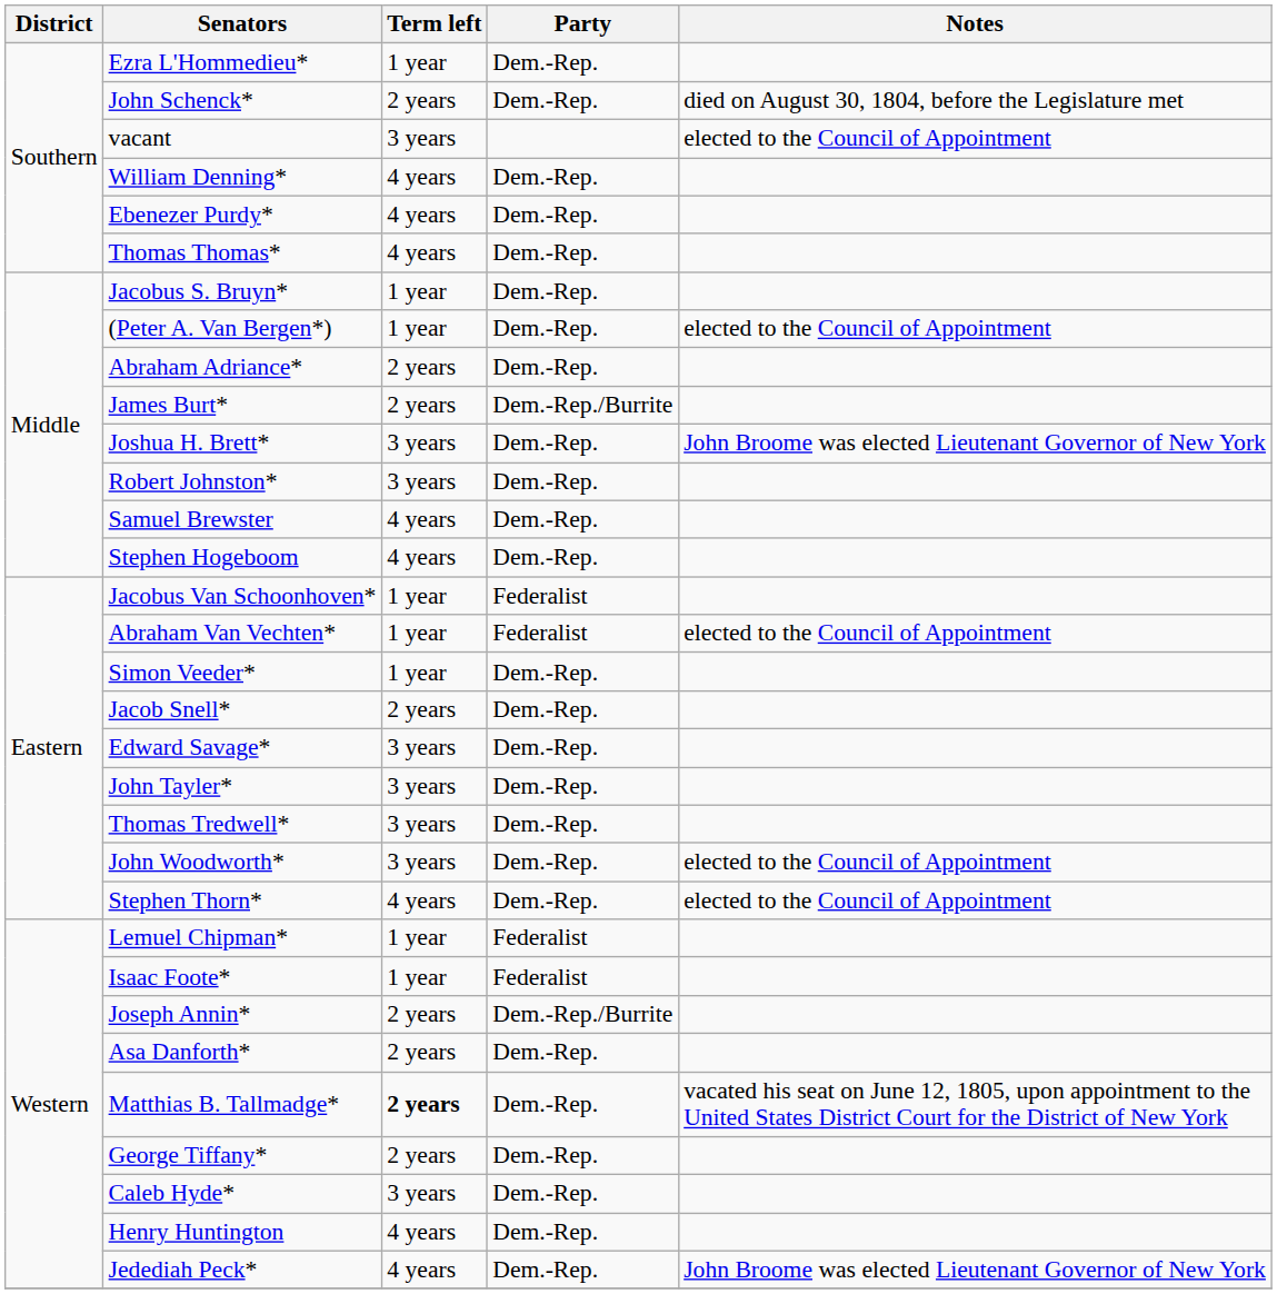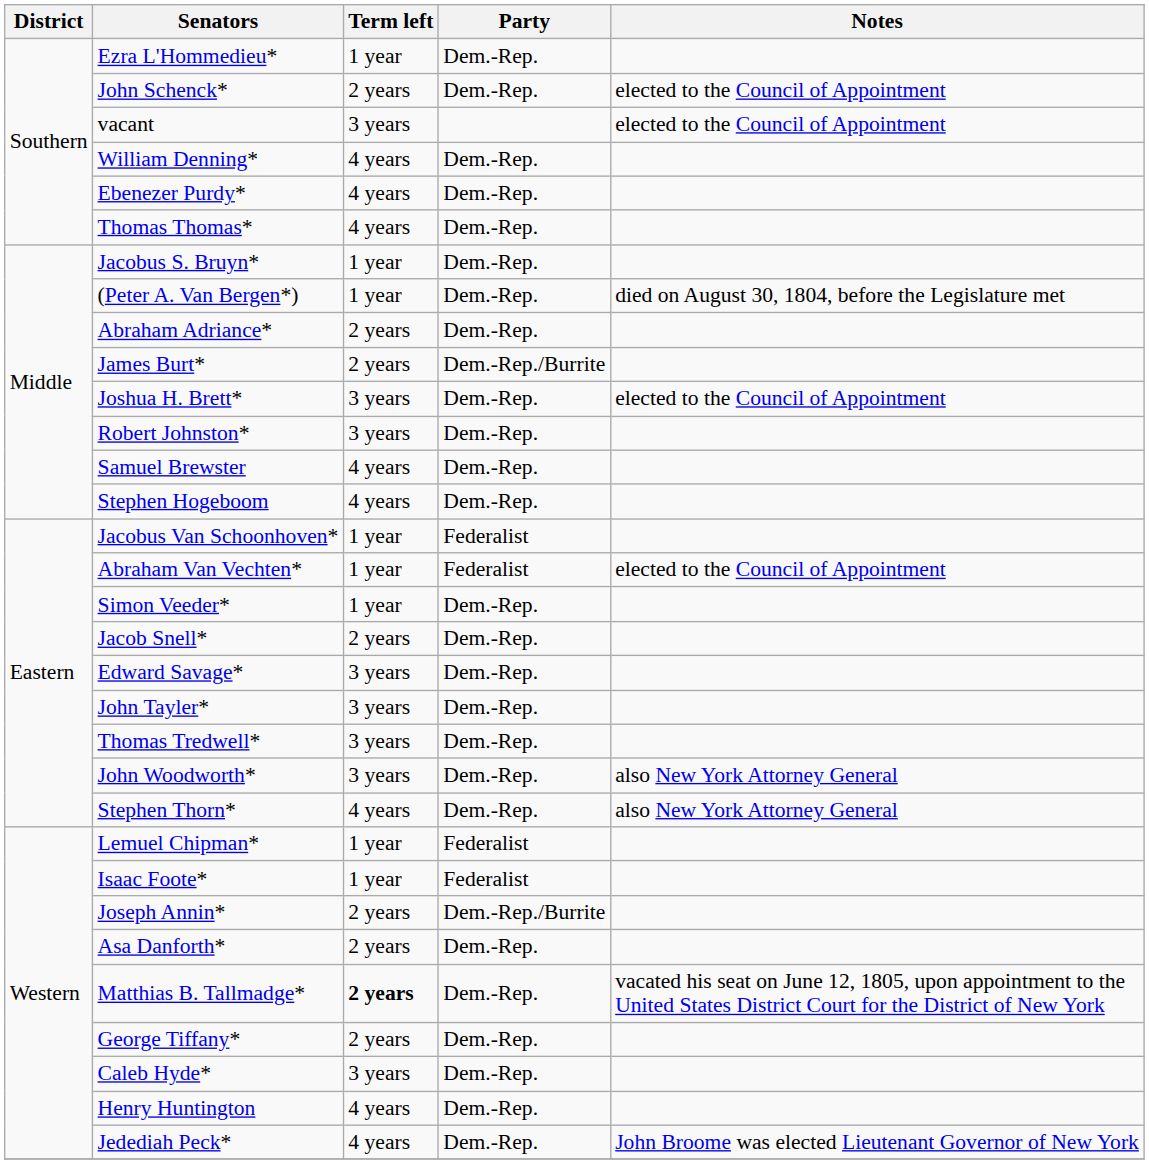 <table class=wikitable>
 <tr>
 <th>District</th>
 <th>Senators</th>
 <th>Term left</th>
 <th>Party</th>
 <th>Notes</th>
 </tr>
 <tr>
 <td rowspan="6">Southern</td>
 <td><a href='#'>Ezra L'Hommedieu</a>*</td>
 <td>1 year</td>
 <td>Dem.-Rep.</td>
 <td></td>
 </tr>
 <tr>
 <td><a href='#'>John Schenck</a>*</td>
 <td>2 years</td>
 <td>Dem.-Rep.</td>
-<td>died on August 30, 1804, before the Legislature met</td>
+<td>elected to the <a href='#'>Council of Appointment</a></td>
 </tr>
 <tr>
 <td>vacant</td>
 <td>3 years</td>
 <td></td>
 <td>elected to the <a href='#'>Council of Appointment</a></td>
 </tr>
 <tr>
 <td><a href='#'>William Denning</a>*</td>
 <td>4 years</td>
 <td>Dem.-Rep.</td>
 <td></td>
 </tr>
 <tr>
 <td><a href='#'>Ebenezer Purdy</a>*</td>
 <td>4 years</td>
 <td>Dem.-Rep.</td>
 <td></td>
 </tr>
 <tr>
 <td><a href='#'>Thomas Thomas</a>*</td>
 <td>4 years</td>
 <td>Dem.-Rep.</td>
 <td></td>
 </tr>
 <tr>
 <td rowspan="8">Middle</td>
 <td><a href='#'>Jacobus S. Bruyn</a>*</td>
 <td>1 year</td>
 <td>Dem.-Rep.</td>
 <td></td>
 </tr>
 <tr>
 <td>(<a href='#'>Peter A. Van Bergen</a>*)</td>
 <td>1 year</td>
 <td>Dem.-Rep.</td>
-<td>elected to the <a href='#'>Council of Appointment</a></td>
+<td>died on August 30, 1804, before the Legislature met</td>
 </tr>
 <tr>
 <td><a href='#'>Abraham Adriance</a>*</td>
 <td>2 years</td>
 <td>Dem.-Rep.</td>
 <td></td>
 </tr>
 <tr>
 <td><a href='#'>James Burt</a>*</td>
 <td>2 years</td>
 <td>Dem.-Rep./Burrite</td>
 <td></td>
 </tr>
 <tr>
 <td><a href='#'>Joshua H. Brett</a>*</td>
 <td>3 years</td>
 <td>Dem.-Rep.</td>
-<td><a href='#'>John Broome</a> was elected <a href='#'>Lieutenant Governor of New York</a></td>
+<td>elected to the <a href='#'>Council of Appointment</a></td>
 </tr>
 <tr>
 <td><a href='#'>Robert Johnston</a>*</td>
 <td>3 years</td>
 <td>Dem.-Rep.</td>
 <td></td>
 </tr>
 <tr>
 <td><a href='#'>Samuel Brewster</a></td>
 <td>4 years</td>
 <td>Dem.-Rep.</td>
 <td></td>
 </tr>
 <tr>
 <td><a href='#'>Stephen Hogeboom</a></td>
 <td>4 years</td>
 <td>Dem.-Rep.</td>
 <td></td>
 </tr>
 <tr>
 <td rowspan="9">Eastern</td>
 <td nowrap><a href='#'>Jacobus Van Schoonhoven</a>*</td>
 <td>1 year</td>
 <td>Federalist</td>
 <td></td>
 </tr>
 <tr>
 <td><a href='#'>Abraham Van Vechten</a>*</td>
 <td>1 year</td>
 <td>Federalist</td>
 <td>elected to the <a href='#'>Council of Appointment</a></td>
 </tr>
 <tr>
 <td><a href='#'>Simon Veeder</a>*</td>
 <td>1 year</td>
 <td>Dem.-Rep.</td>
 <td></td>
 </tr>
 <tr>
 <td><a href='#'>Jacob Snell</a>*</td>
 <td>2 years</td>
 <td>Dem.-Rep.</td>
 <td></td>
 </tr>
 <tr>
 <td><a href='#'>Edward Savage</a>*</td>
 <td>3 years</td>
 <td>Dem.-Rep.</td>
 <td></td>
 </tr>
 <tr>
 <td><a href='#'>John Tayler</a>*</td>
 <td>3 years</td>
 <td>Dem.-Rep.</td>
 <td></td>
 </tr>
 <tr>
 <td><a href='#'>Thomas Tredwell</a>*</td>
 <td>3 years</td>
 <td>Dem.-Rep.</td>
 <td></td>
 </tr>
 <tr>
 <td><a href='#'>John Woodworth</a>*</td>
 <td>3 years</td>
 <td>Dem.-Rep.</td>
-<td>elected to the <a href='#'>Council of Appointment</a></td>
+<td>also <a href='#'>New York Attorney General</a></td>
 </tr>
 <tr>
 <td><a href='#'>Stephen Thorn</a>*</td>
 <td>4 years</td>
 <td>Dem.-Rep.</td>
-<td>elected to the <a href='#'>Council of Appointment</a></td>
+<td>also <a href='#'>New York Attorney General</a></td>
 </tr>
 <tr>
 <td rowspan="9">Western</td>
 <td><a href='#'>Lemuel Chipman</a>*</td>
 <td>1 year</td>
 <td>Federalist</td>
 <td></td>
 </tr>
 <tr>
 <td><a href='#'>Isaac Foote</a>*</td>
 <td>1 year</td>
 <td>Federalist</td>
 <td></td>
 </tr>
 <tr>
 <td><a href='#'>Joseph Annin</a>*</td>
 <td>2 years</td>
 <td>Dem.-Rep./Burrite</td>
 <td></td>
 </tr>
 <tr>
 <td><a href='#'>Asa Danforth</a>*</td>
 <td>2 years</td>
 <td>Dem.-Rep.</td>
 <td></td>
 </tr>
 <tr>
 <td><a href='#'>Matthias B. Tallmadge</a>*</td>
 <td><strong>2 years</strong></td>
 <td>Dem.-Rep.</td>
 <td>vacated his seat on June 12, 1805, upon appointment to the <br><a href='#'>United States District Court for the District of New York</a></td>
 </tr>
 <tr>
 <td><a href='#'>George Tiffany</a>*</td>
 <td>2 years</td>
 <td>Dem.-Rep.</td>
 <td></td>
 </tr>
 <tr>
 <td><a href='#'>Caleb Hyde</a>*</td>
 <td>3 years</td>
 <td>Dem.-Rep.</td>
 <td></td>
 </tr>
 <tr>
 <td><a href='#'>Henry Huntington</a></td>
 <td>4 years</td>
 <td>Dem.-Rep.</td>
 <td></td>
 </tr>
 <tr>
 <td><a href='#'>Jedediah Peck</a>*</td>
 <td>4 years</td>
 <td>Dem.-Rep.</td>
 <td><a href='#'>John Broome</a> was elected <a href='#'>Lieutenant Governor of New York</a></td>
 </tr>
 <tr>
 </tr>
 </table>
